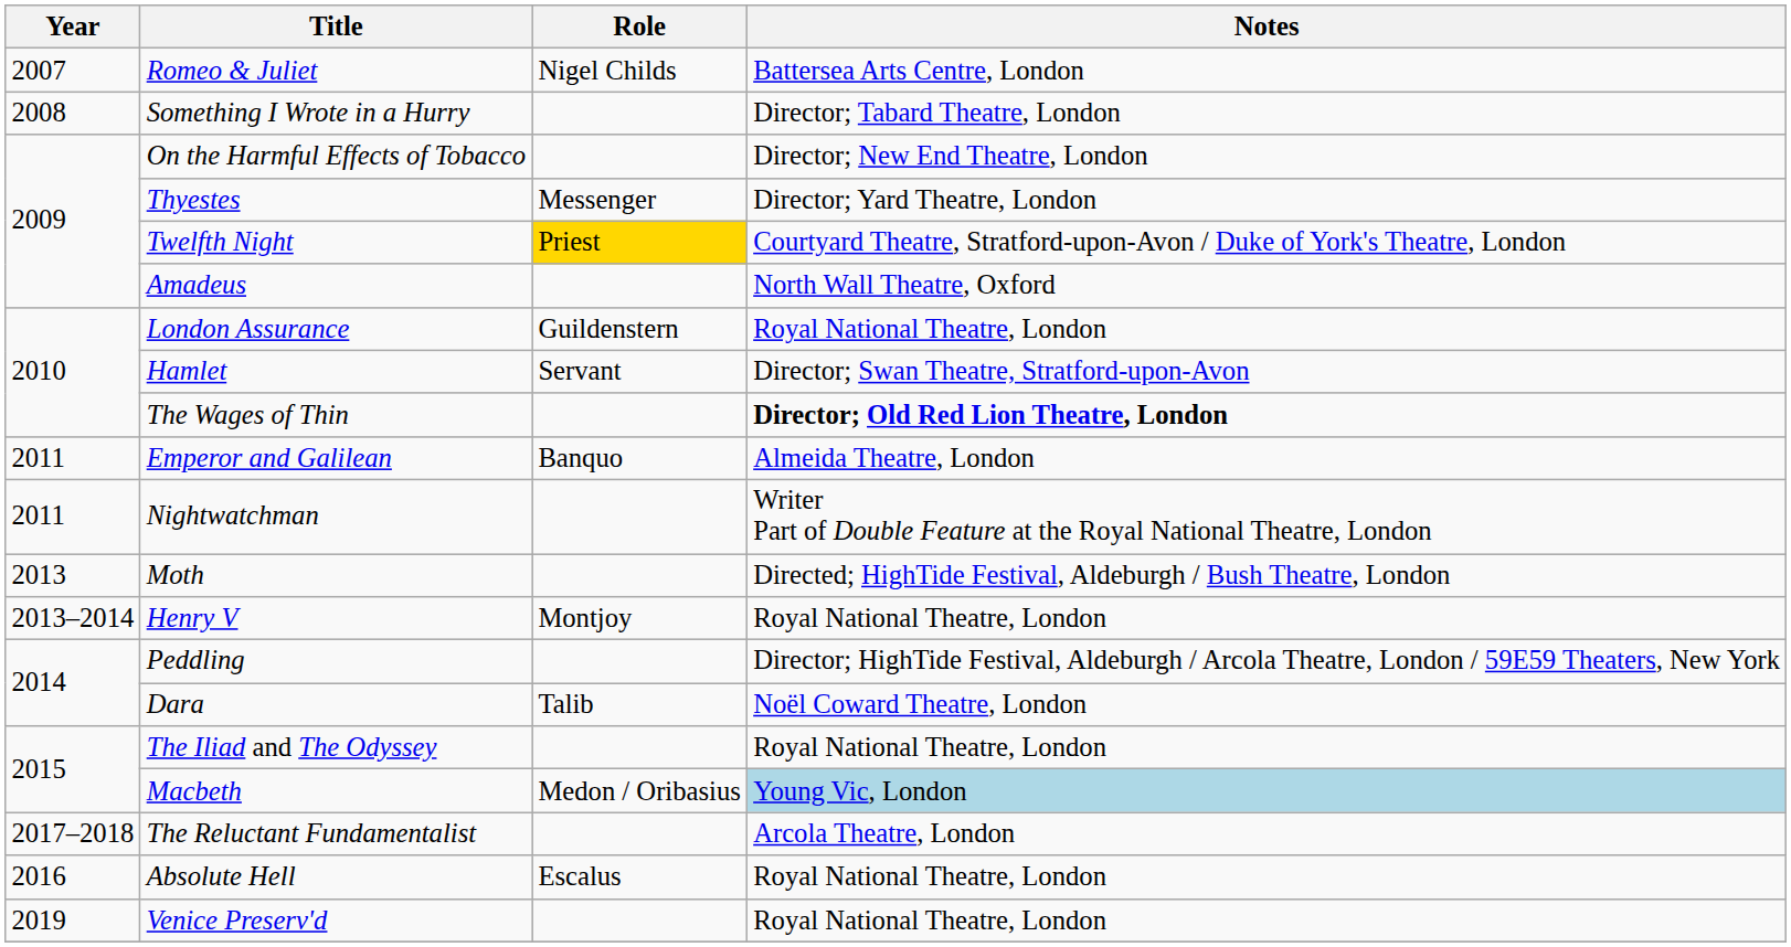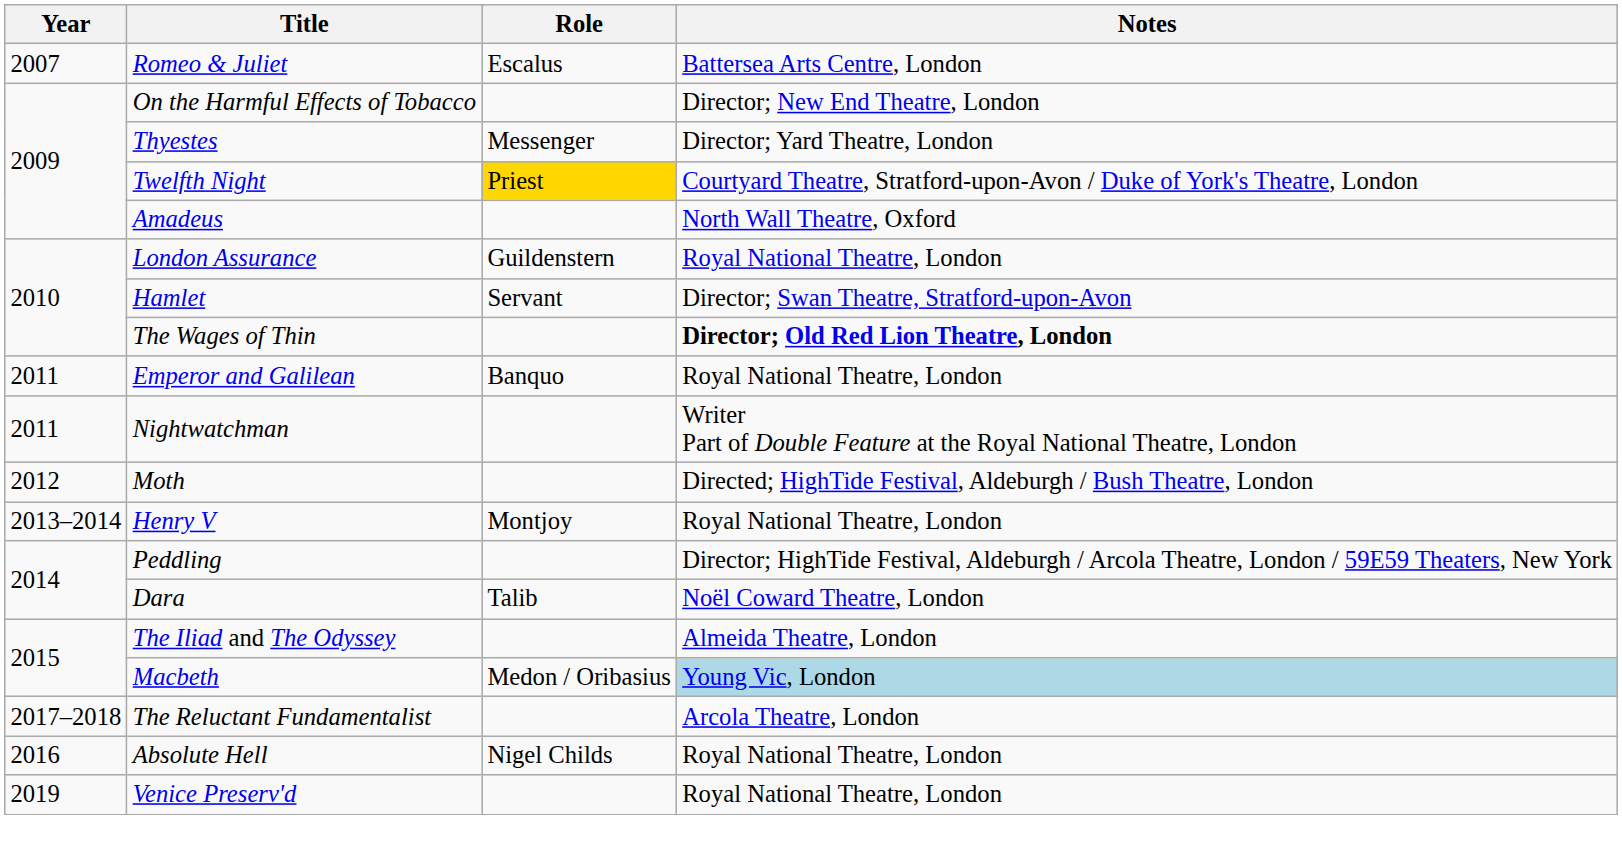 <table class="wikitable sortable">
 <tr>
 <th>Year</th>
 <th>Title</th>
 <th>Role</th>
 <th class="unsortable">Notes</th>
 </tr>
 <tr>
 <td>2007</td>
 <td><em><a href='#'>Romeo & Juliet</a></em></td>
-<td>Nigel Childs</td>
+<td>Escalus</td>
 <td><a href='#'>Battersea Arts Centre</a>, London</td>
-</tr>
-<tr>
-<td>2008</td>
-<td><em>Something I Wrote in a Hurry</em></td>
-<td></td>
-<td>Director; <a href='#'>Tabard Theatre</a>, London</td>
 </tr>
 <tr>
 <td rowspan="4">2009</td>
 <td><em>On the Harmful Effects of Tobacco</em></td>
 <td></td>
 <td>Director;  <a href='#'>New End Theatre</a>, London</td>
 </tr>
 <tr>
 <td><em><a href='#'>Thyestes</a></em></td>
 <td>Messenger</td>
 <td>Director; Yard Theatre, London</td>
 </tr>
 <tr>
 <td><em><a href='#'>Twelfth Night</a></em></td>
 <td style="background: gold;">Priest</td>
 <td><a href='#'>Courtyard Theatre</a>, Stratford-upon-Avon / <a href='#'>Duke of York's Theatre</a>, London</td>
 </tr>
 <tr>
 <td><em><a href='#'>Amadeus</a></em></td>
 <td></td>
 <td><a href='#'>North Wall Theatre</a>, Oxford</td>
 </tr>
 <tr>
 <td rowspan="3">2010</td>
 <td><em><a href='#'>London Assurance</a></em></td>
 <td>Guildenstern</td>
 <td><a href='#'>Royal National Theatre</a>, London</td>
 </tr>
 <tr>
 <td><em><a href='#'>Hamlet</a></em></td>
 <td>Servant</td>
 <td>Director; <a href='#'>Swan Theatre, Stratford-upon-Avon</a></td>
 </tr>
 <tr>
 <td><em>The Wages of Thin</em></td>
 <td></td>
 <td><strong>Director; <a href='#'>Old Red Lion Theatre</a>, London</strong></td>
 </tr>
 <tr>
 <td>2011</td>
 <td><em><a href='#'>Emperor and Galilean</a></em></td>
 <td>Banquo</td>
-<td><a href='#'>Almeida Theatre</a>, London</td>
+<td>Royal National Theatre, London</td>
 </tr>
 <tr>
 <td>2011</td>
 <td><em>Nightwatchman</em></td>
 <td></td>
 <td>Writer<br>Part of <em>Double Feature</em> at the Royal National Theatre, London</td>
 </tr>
 <tr>
-<td>2013</td>
+<td>2012</td>
 <td><em>Moth</em></td>
 <td></td>
 <td>Directed; <a href='#'>HighTide Festival</a>, Aldeburgh / <a href='#'>Bush Theatre</a>, London</td>
 </tr>
 <tr>
 <td>2013–2014</td>
 <td><em><a href='#'>Henry V</a></em></td>
 <td>Montjoy</td>
 <td>Royal National Theatre, London</td>
 </tr>
 <tr>
 <td rowspan="2">2014</td>
 <td><em>Peddling</em></td>
 <td></td>
 <td>Director; HighTide Festival, Aldeburgh / Arcola Theatre, London / <a href='#'>59E59 Theaters</a>, New York</td>
 </tr>
 <tr>
 <td><em>Dara</em></td>
 <td>Talib</td>
 <td><a href='#'>Noël Coward Theatre</a>, London</td>
 </tr>
 <tr>
 <td rowspan="2">2015</td>
 <td><em><a href='#'>The Iliad</a></em> and <em><a href='#'>The Odyssey</a></em></td>
 <td></td>
-<td>Royal National Theatre, London</td>
+<td><a href='#'>Almeida Theatre</a>, London</td>
 </tr>
 <tr>
 <td><em><a href='#'>Macbeth</a></em></td>
 <td>Medon / Oribasius</td>
 <td style="background: lightblue;"><a href='#'>Young Vic</a>, London</td>
 </tr>
 <tr>
 <td>2017–2018</td>
 <td><em>The Reluctant Fundamentalist</em></td>
 <td></td>
 <td><a href='#'>Arcola Theatre</a>, London</td>
 </tr>
 <tr>
 <td>2016</td>
 <td><em>Absolute Hell</em></td>
-<td>Escalus</td>
+<td>Nigel Childs</td>
 <td>Royal National Theatre, London</td>
 </tr>
 <tr>
 <td>2019</td>
 <td><em><a href='#'>Venice Preserv'd</a></em></td>
 <td></td>
 <td>Royal National Theatre, London</td>
 </tr>
 <tr>
 </tr>
 </table>
